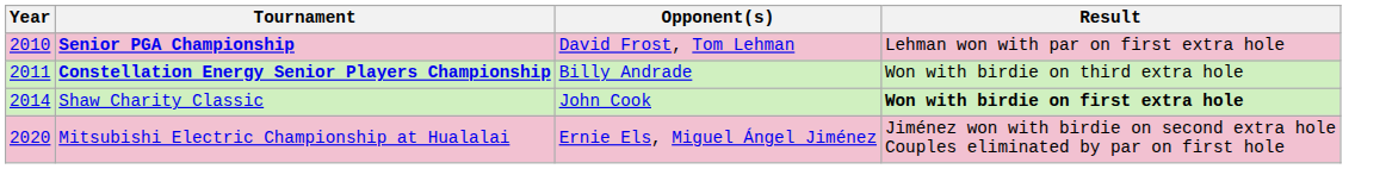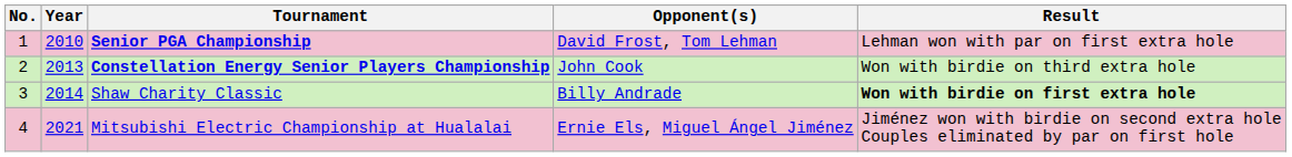 <table class="wikitable" style="font-size:95%;">
 <tr>
+<th>No.</th>
 <th>Year</th>
 <th>Tournament</th>
 <th>Opponent(s)</th>
 <th>Result</th>
 </tr>
 <tr style="background:#F2C1D1;">
+<td align=center>1</td>
 <td><a href='#'>2010</a></td>
 <td><strong><a href='#'>Senior PGA Championship</a></strong></td>
 <td> <a href='#'>David Frost</a>,  <a href='#'>Tom Lehman</a></td>
 <td>Lehman won with par on first extra hole</td>
 </tr>
 <tr style="background:#D0F0C0;">
-<td><a href='#'>2011</a></td>
+<td align=center>2</td>
+<td><a href='#'>2013</a></td>
 <td><strong><a href='#'>Constellation Energy Senior Players Championship</a></strong></td>
-<td> <a href='#'>Billy Andrade</a></td>
+<td> <a href='#'>John Cook</a></td>
 <td>Won with birdie on third extra hole</td>
 </tr>
 <tr style="background:#D0F0C0;">
+<td align=center>3</td>
 <td><a href='#'>2014</a></td>
 <td><a href='#'>Shaw Charity Classic</a></td>
-<td> <a href='#'>John Cook</a></td>
+<td> <a href='#'>Billy Andrade</a></td>
 <td><strong>Won with birdie on first extra hole</strong></td>
 </tr>
 <tr style="background:#F2C1D1;">
-<td><a href='#'>2020</a></td>
+<td align=center>4</td>
+<td><a href='#'>2021</a></td>
 <td><a href='#'>Mitsubishi Electric Championship at Hualalai</a></td>
 <td> <a href='#'>Ernie Els</a>,  <a href='#'>Miguel Ángel Jiménez</a></td>
 <td>Jiménez won with birdie on second extra hole<br>Couples eliminated by par on first hole</td>
 </tr>
 </table>
